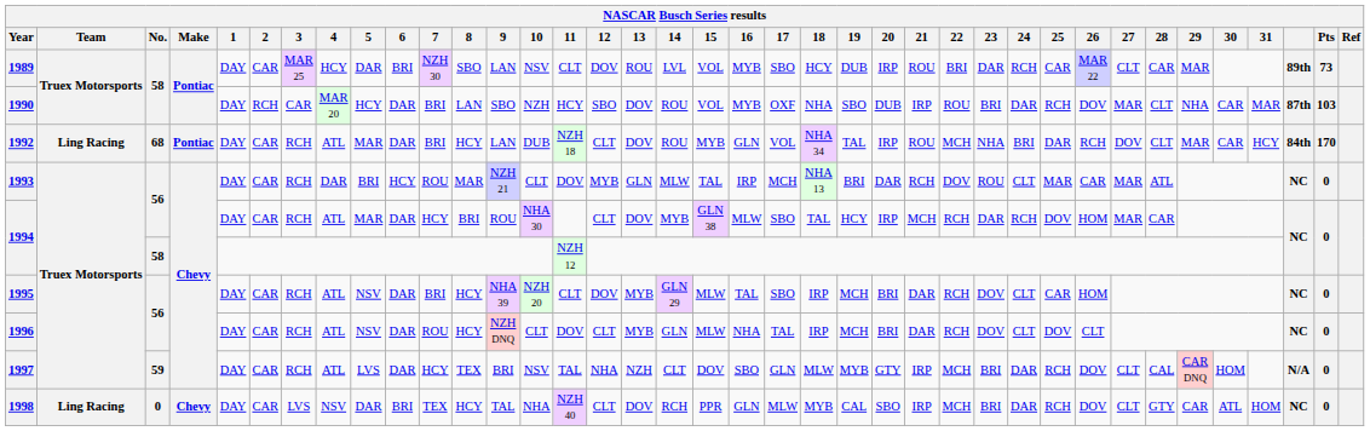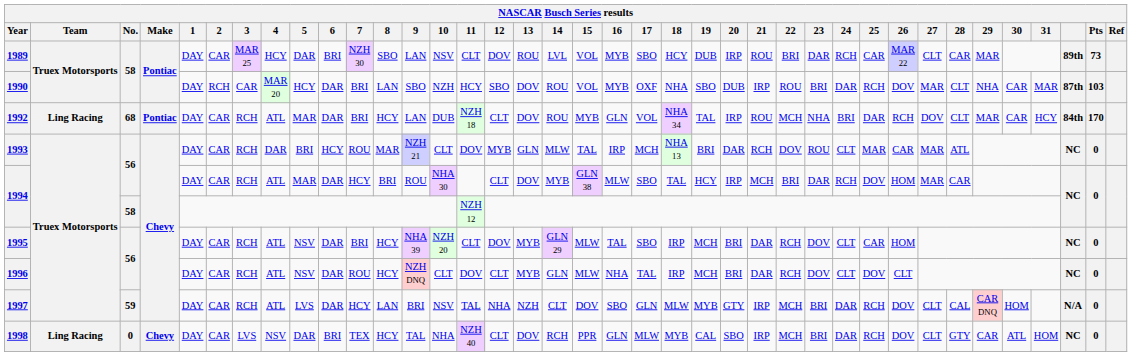 <table class="wikitable" style="text-align:center; font-size:75%">
 <tr>
 <th colspan=42><a href='#'>NASCAR</a> <a href='#'>Busch Series</a> results</th>
 </tr>
 <tr>
 <th>Year</th>
 <th>Team</th>
 <th>No.</th>
 <th>Make</th>
 <th>1</th>
 <th>2</th>
 <th>3</th>
 <th>4</th>
 <th>5</th>
 <th>6</th>
 <th>7</th>
 <th>8</th>
 <th>9</th>
 <th>10</th>
 <th>11</th>
 <th>12</th>
 <th>13</th>
 <th>14</th>
 <th>15</th>
 <th>16</th>
 <th>17</th>
 <th>18</th>
 <th>19</th>
 <th>20</th>
 <th>21</th>
 <th>22</th>
 <th>23</th>
 <th>24</th>
 <th>25</th>
 <th>26</th>
 <th>27</th>
 <th>28</th>
 <th>29</th>
 <th>30</th>
 <th>31</th>
 <th></th>
 <th>Pts</th>
 <th>Ref</th>
 </tr>
 <tr>
 <th><a href='#'>1989</a></th>
 <th rowspan=2>Truex Motorsports</th>
 <th rowspan=2>58</th>
 <th rowspan=2><a href='#'>Pontiac</a></th>
 <td><a href='#'>DAY</a></td>
 <td><a href='#'>CAR</a></td>
 <td style="background:#EFCFFF;"><a href='#'>MAR</a><br><small>25</small></td>
 <td><a href='#'>HCY</a></td>
 <td><a href='#'>DAR</a></td>
 <td><a href='#'>BRI</a></td>
 <td style="background:#EFCFFF;"><a href='#'>NZH</a><br><small>30</small></td>
 <td><a href='#'>SBO</a></td>
 <td><a href='#'>LAN</a></td>
 <td><a href='#'>NSV</a></td>
 <td><a href='#'>CLT</a></td>
 <td><a href='#'>DOV</a></td>
 <td><a href='#'>ROU</a></td>
 <td><a href='#'>LVL</a></td>
 <td><a href='#'>VOL</a></td>
 <td><a href='#'>MYB</a></td>
 <td><a href='#'>SBO</a></td>
 <td><a href='#'>HCY</a></td>
 <td><a href='#'>DUB</a></td>
 <td><a href='#'>IRP</a></td>
 <td><a href='#'>ROU</a></td>
 <td><a href='#'>BRI</a></td>
 <td><a href='#'>DAR</a></td>
 <td><a href='#'>RCH</a></td>
 <td><a href='#'>CAR</a></td>
 <td style="background:#CFCFFF;"><a href='#'>MAR</a><br><small>22</small></td>
 <td><a href='#'>CLT</a></td>
 <td><a href='#'>CAR</a></td>
 <td><a href='#'>MAR</a></td>
 <td colspan=2></td>
 <th>89th</th>
 <th>73</th>
 <th></th>
 </tr>
 <tr>
 <th><a href='#'>1990</a></th>
 <td><a href='#'>DAY</a></td>
 <td><a href='#'>RCH</a></td>
 <td><a href='#'>CAR</a></td>
 <td style="background:#DFFFDF;"><a href='#'>MAR</a><br><small>20</small></td>
 <td><a href='#'>HCY</a></td>
 <td><a href='#'>DAR</a></td>
 <td><a href='#'>BRI</a></td>
 <td><a href='#'>LAN</a></td>
 <td><a href='#'>SBO</a></td>
 <td><a href='#'>NZH</a></td>
 <td><a href='#'>HCY</a></td>
 <td><a href='#'>SBO</a></td>
 <td><a href='#'>DOV</a></td>
 <td><a href='#'>ROU</a></td>
 <td><a href='#'>VOL</a></td>
 <td><a href='#'>MYB</a></td>
 <td><a href='#'>OXF</a></td>
 <td><a href='#'>NHA</a></td>
 <td><a href='#'>SBO</a></td>
 <td><a href='#'>DUB</a></td>
 <td><a href='#'>IRP</a></td>
 <td><a href='#'>ROU</a></td>
 <td><a href='#'>BRI</a></td>
 <td><a href='#'>DAR</a></td>
 <td><a href='#'>RCH</a></td>
 <td><a href='#'>DOV</a></td>
 <td><a href='#'>MAR</a></td>
 <td><a href='#'>CLT</a></td>
 <td><a href='#'>NHA</a></td>
 <td><a href='#'>CAR</a></td>
 <td><a href='#'>MAR</a></td>
 <th>87th</th>
 <th>103</th>
 <th></th>
 </tr>
 <tr>
 <th><a href='#'>1992</a></th>
 <th>Ling Racing</th>
 <th>68</th>
 <th><a href='#'>Pontiac</a></th>
 <td><a href='#'>DAY</a></td>
 <td><a href='#'>CAR</a></td>
 <td><a href='#'>RCH</a></td>
 <td><a href='#'>ATL</a></td>
 <td><a href='#'>MAR</a></td>
 <td><a href='#'>DAR</a></td>
 <td><a href='#'>BRI</a></td>
 <td><a href='#'>HCY</a></td>
 <td><a href='#'>LAN</a></td>
 <td><a href='#'>DUB</a></td>
 <td style="background:#DFFFDF;"><a href='#'>NZH</a><br><small>18</small></td>
 <td><a href='#'>CLT</a></td>
 <td><a href='#'>DOV</a></td>
 <td><a href='#'>ROU</a></td>
 <td><a href='#'>MYB</a></td>
 <td><a href='#'>GLN</a></td>
 <td><a href='#'>VOL</a></td>
 <td style="background:#EFCFFF;"><a href='#'>NHA</a><br><small>34</small></td>
 <td><a href='#'>TAL</a></td>
 <td><a href='#'>IRP</a></td>
 <td><a href='#'>ROU</a></td>
 <td><a href='#'>MCH</a></td>
 <td><a href='#'>NHA</a></td>
 <td><a href='#'>BRI</a></td>
 <td><a href='#'>DAR</a></td>
 <td><a href='#'>RCH</a></td>
 <td><a href='#'>DOV</a></td>
 <td><a href='#'>CLT</a></td>
 <td><a href='#'>MAR</a></td>
 <td><a href='#'>CAR</a></td>
 <td><a href='#'>HCY</a></td>
 <th>84th</th>
 <th>170</th>
 <th></th>
 </tr>
 <tr>
 <th><a href='#'>1993</a></th>
 <th rowspan=6>Truex Motorsports</th>
 <th rowspan=2>56</th>
 <th rowspan=6><a href='#'>Chevy</a></th>
 <td><a href='#'>DAY</a></td>
 <td><a href='#'>CAR</a></td>
 <td><a href='#'>RCH</a></td>
 <td><a href='#'>DAR</a></td>
 <td><a href='#'>BRI</a></td>
 <td><a href='#'>HCY</a></td>
 <td><a href='#'>ROU</a></td>
 <td><a href='#'>MAR</a></td>
 <td style="background:#CFCFFF;"><a href='#'>NZH</a><br><small>21</small></td>
 <td><a href='#'>CLT</a></td>
 <td><a href='#'>DOV</a></td>
 <td><a href='#'>MYB</a></td>
 <td><a href='#'>GLN</a></td>
 <td><a href='#'>MLW</a></td>
 <td><a href='#'>TAL</a></td>
 <td><a href='#'>IRP</a></td>
 <td><a href='#'>MCH</a></td>
 <td style="background:#DFFFDF;"><a href='#'>NHA</a><br><small>13</small></td>
 <td><a href='#'>BRI</a></td>
 <td><a href='#'>DAR</a></td>
 <td><a href='#'>RCH</a></td>
 <td><a href='#'>DOV</a></td>
 <td><a href='#'>ROU</a></td>
 <td><a href='#'>CLT</a></td>
 <td><a href='#'>MAR</a></td>
 <td><a href='#'>CAR</a></td>
 <td><a href='#'>MAR</a></td>
 <td><a href='#'>ATL</a></td>
 <td colspan=3></td>
 <th>NC</th>
 <th>0</th>
 <th></th>
 </tr>
 <tr>
 <th rowspan=2><a href='#'>1994</a></th>
 <td><a href='#'>DAY</a></td>
 <td><a href='#'>CAR</a></td>
 <td><a href='#'>RCH</a></td>
 <td><a href='#'>ATL</a></td>
 <td><a href='#'>MAR</a></td>
 <td><a href='#'>DAR</a></td>
 <td><a href='#'>HCY</a></td>
 <td><a href='#'>BRI</a></td>
 <td><a href='#'>ROU</a></td>
 <td style="background:#EFCFFF;"><a href='#'>NHA</a><br><small>30</small></td>
 <td></td>
 <td><a href='#'>CLT</a></td>
 <td><a href='#'>DOV</a></td>
 <td><a href='#'>MYB</a></td>
 <td style="background:#EFCFFF;"><a href='#'>GLN</a><br><small>38</small></td>
 <td><a href='#'>MLW</a></td>
 <td><a href='#'>SBO</a></td>
 <td><a href='#'>TAL</a></td>
 <td><a href='#'>HCY</a></td>
 <td><a href='#'>IRP</a></td>
 <td><a href='#'>MCH</a></td>
-<td><a href='#'>RCH</a></td>
+<td><a href='#'>BRI</a></td>
 <td><a href='#'>DAR</a></td>
 <td><a href='#'>RCH</a></td>
 <td><a href='#'>DOV</a></td>
 <td><a href='#'>HOM</a></td>
 <td><a href='#'>MAR</a></td>
 <td><a href='#'>CAR</a></td>
 <td colspan=3></td>
 <th rowspan=2>NC</th>
 <th rowspan=2>0</th>
 <th rowspan=2></th>
 </tr>
 <tr>
 <th>58</th>
 <td colspan=10></td>
 <td style="background:#DFFFDF;"><a href='#'>NZH</a><br><small>12</small></td>
 <td colspan=20></td>
 </tr>
 <tr>
 <th><a href='#'>1995</a></th>
 <th rowspan=2>56</th>
 <td><a href='#'>DAY</a></td>
 <td><a href='#'>CAR</a></td>
 <td><a href='#'>RCH</a></td>
 <td><a href='#'>ATL</a></td>
 <td><a href='#'>NSV</a></td>
 <td><a href='#'>DAR</a></td>
 <td><a href='#'>BRI</a></td>
 <td><a href='#'>HCY</a></td>
 <td style="background:#EFCFFF;"><a href='#'>NHA</a><br><small>39</small></td>
 <td style="background:#DFFFDF;"><a href='#'>NZH</a><br><small>20</small></td>
 <td><a href='#'>CLT</a></td>
 <td><a href='#'>DOV</a></td>
 <td><a href='#'>MYB</a></td>
 <td style="background:#EFCFFF;"><a href='#'>GLN</a><br><small>29</small></td>
 <td><a href='#'>MLW</a></td>
 <td><a href='#'>TAL</a></td>
 <td><a href='#'>SBO</a></td>
 <td><a href='#'>IRP</a></td>
 <td><a href='#'>MCH</a></td>
 <td><a href='#'>BRI</a></td>
 <td><a href='#'>DAR</a></td>
 <td><a href='#'>RCH</a></td>
 <td><a href='#'>DOV</a></td>
 <td><a href='#'>CLT</a></td>
 <td><a href='#'>CAR</a></td>
 <td><a href='#'>HOM</a></td>
 <td colspan=5></td>
 <th>NC</th>
 <th>0</th>
 <th></th>
 </tr>
 <tr>
 <th><a href='#'>1996</a></th>
 <td><a href='#'>DAY</a></td>
 <td><a href='#'>CAR</a></td>
 <td><a href='#'>RCH</a></td>
 <td><a href='#'>ATL</a></td>
 <td><a href='#'>NSV</a></td>
 <td><a href='#'>DAR</a></td>
 <td><a href='#'>ROU</a></td>
 <td><a href='#'>HCY</a></td>
 <td style="background:#FFCFCF;"><a href='#'>NZH</a><br><small>DNQ</small></td>
 <td><a href='#'>CLT</a></td>
 <td><a href='#'>DOV</a></td>
 <td><a href='#'>CLT</a></td>
 <td><a href='#'>MYB</a></td>
 <td><a href='#'>GLN</a></td>
 <td><a href='#'>MLW</a></td>
 <td><a href='#'>NHA</a></td>
 <td><a href='#'>TAL</a></td>
 <td><a href='#'>IRP</a></td>
 <td><a href='#'>MCH</a></td>
 <td><a href='#'>BRI</a></td>
 <td><a href='#'>DAR</a></td>
 <td><a href='#'>RCH</a></td>
 <td><a href='#'>DOV</a></td>
 <td><a href='#'>CLT</a></td>
 <td><a href='#'>DOV</a></td>
 <td><a href='#'>CLT</a></td>
 <td colspan=5></td>
 <th>NC</th>
 <th>0</th>
 <th></th>
 </tr>
 <tr>
 <th><a href='#'>1997</a></th>
 <th>59</th>
 <td><a href='#'>DAY</a></td>
 <td><a href='#'>CAR</a></td>
 <td><a href='#'>RCH</a></td>
 <td><a href='#'>ATL</a></td>
 <td><a href='#'>LVS</a></td>
 <td><a href='#'>DAR</a></td>
 <td><a href='#'>HCY</a></td>
-<td><a href='#'>TEX</a></td>
+<td><a href='#'>LAN</a></td>
 <td><a href='#'>BRI</a></td>
 <td><a href='#'>NSV</a></td>
 <td><a href='#'>TAL</a></td>
 <td><a href='#'>NHA</a></td>
 <td><a href='#'>NZH</a></td>
 <td><a href='#'>CLT</a></td>
 <td><a href='#'>DOV</a></td>
 <td><a href='#'>SBO</a></td>
 <td><a href='#'>GLN</a></td>
 <td><a href='#'>MLW</a></td>
 <td><a href='#'>MYB</a></td>
 <td><a href='#'>GTY</a></td>
 <td><a href='#'>IRP</a></td>
 <td><a href='#'>MCH</a></td>
 <td><a href='#'>BRI</a></td>
 <td><a href='#'>DAR</a></td>
 <td><a href='#'>RCH</a></td>
 <td><a href='#'>DOV</a></td>
 <td><a href='#'>CLT</a></td>
 <td><a href='#'>CAL</a></td>
 <td style="background:#FFCFCF;"><a href='#'>CAR</a><br><small>DNQ</small></td>
 <td><a href='#'>HOM</a></td>
 <td></td>
 <th>N/A</th>
 <th>0</th>
 <th></th>
 </tr>
 <tr>
 <th><a href='#'>1998</a></th>
 <th>Ling Racing</th>
 <th>0</th>
 <th><a href='#'>Chevy</a></th>
 <td><a href='#'>DAY</a></td>
 <td><a href='#'>CAR</a></td>
 <td><a href='#'>LVS</a></td>
 <td><a href='#'>NSV</a></td>
 <td><a href='#'>DAR</a></td>
 <td><a href='#'>BRI</a></td>
 <td><a href='#'>TEX</a></td>
 <td><a href='#'>HCY</a></td>
 <td><a href='#'>TAL</a></td>
 <td><a href='#'>NHA</a></td>
 <td style="background:#EFCFFF;"><a href='#'>NZH</a><br><small>40</small></td>
 <td><a href='#'>CLT</a></td>
 <td><a href='#'>DOV</a></td>
 <td><a href='#'>RCH</a></td>
 <td><a href='#'>PPR</a></td>
 <td><a href='#'>GLN</a></td>
 <td><a href='#'>MLW</a></td>
 <td><a href='#'>MYB</a></td>
 <td><a href='#'>CAL</a></td>
 <td><a href='#'>SBO</a></td>
 <td><a href='#'>IRP</a></td>
 <td><a href='#'>MCH</a></td>
 <td><a href='#'>BRI</a></td>
 <td><a href='#'>DAR</a></td>
 <td><a href='#'>RCH</a></td>
 <td><a href='#'>DOV</a></td>
 <td><a href='#'>CLT</a></td>
 <td><a href='#'>GTY</a></td>
 <td><a href='#'>CAR</a></td>
 <td><a href='#'>ATL</a></td>
 <td><a href='#'>HOM</a></td>
 <th>NC</th>
 <th>0</th>
 <th></th>
 </tr>
 </table>
